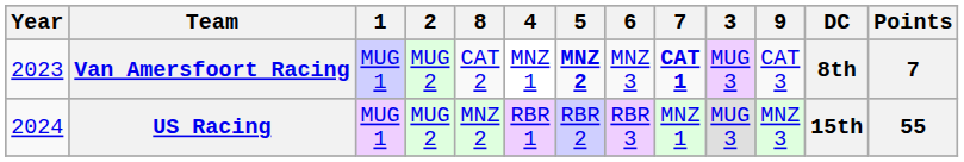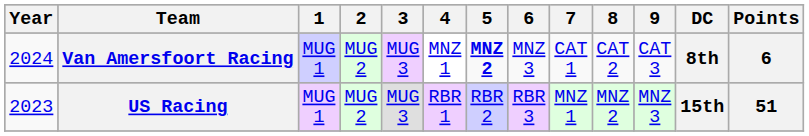 <table class="wikitable" style="text-align:center; font-size:85%">
 <tr>
 <th>Year</th>
 <th>Team</th>
 <th>1</th>
 <th>2</th>
-<th>8</th>
+<th>3</th>
 <th>4</th>
 <th>5</th>
 <th>6</th>
 <th>7</th>
-<th>3</th>
+<th>8</th>
 <th>9</th>
 <th>DC</th>
 <th>Points</th>
 </tr>
 <tr>
-<td><a href='#'>2023</a></td>
+<td><a href='#'>2024</a></td>
 <th nowrap><a href='#'>Van Amersfoort Racing</a></th>
 <td style="background:#CFCFFF;"><a href='#'>MUG<br>1</a><br></td>
 <td style="background:#DFFFDF;"><a href='#'>MUG<br>2</a><br></td>
-<td><a href='#'>CAT<br>2</a></td>
+<td style="background:#EFCFFF;"><a href='#'>MUG<br>3</a><br></td>
 <td style="background:#FFFFFF;"><a href='#'>MNZ<br>1</a><br></td>
 <td style="background:#FFFFF;"><strong><a href='#'>MNZ<br>2</a><br></strong></td>
 <td style="background:#FFFFF;"><a href='#'>MNZ<br>3</a><br></td>
-<td><strong><a href='#'>CAT<br>1</a></strong></td>
-<td style="background:#EFCFFF;"><a href='#'>MUG<br>3</a><br></td>
+<td><a href='#'>CAT<br>1</a></td>
+<td><a href='#'>CAT<br>2</a></td>
 <td><a href='#'>CAT<br>3</a></td>
 <th>8th</th>
-<th>7</th>
+<th>6</th>
 </tr>
 <tr>
-<td><a href='#'>2024</a></td>
+<td><a href='#'>2023</a></td>
 <th><a href='#'>US Racing</a></th>
 <td style="background:#EFCFFF;"><a href='#'>MUG<br>1</a><br></td>
 <td style="background:#DFFFDF;"><a href='#'>MUG<br>2</a><br></td>
-<td style="background:#DFFFDF;"><a href='#'>MNZ<br>2</a><br></td>
+<td style="background:#DFDFDF;"><a href='#'>MUG<br>3</a><br></td>
 <td style="background:#EFCFFF;"><a href='#'>RBR<br>1</a><br></td>
 <td style="background:#CFCFFF;"><a href='#'>RBR<br>2</a><br></td>
 <td style="background:#EFCFFF;"><a href='#'>RBR<br>3</a><br></td>
 <td style="background:#DFFFDF;"><a href='#'>MNZ<br>1</a><br></td>
-<td style="background:#DFDFDF;"><a href='#'>MUG<br>3</a><br></td>
+<td style="background:#DFFFDF;"><a href='#'>MNZ<br>2</a><br></td>
 <td style="background:#DFFFDF;"><a href='#'>MNZ<br>3</a><br></td>
 <th>15th</th>
-<th>55</th>
+<th>51</th>
 </tr>
 </table>
